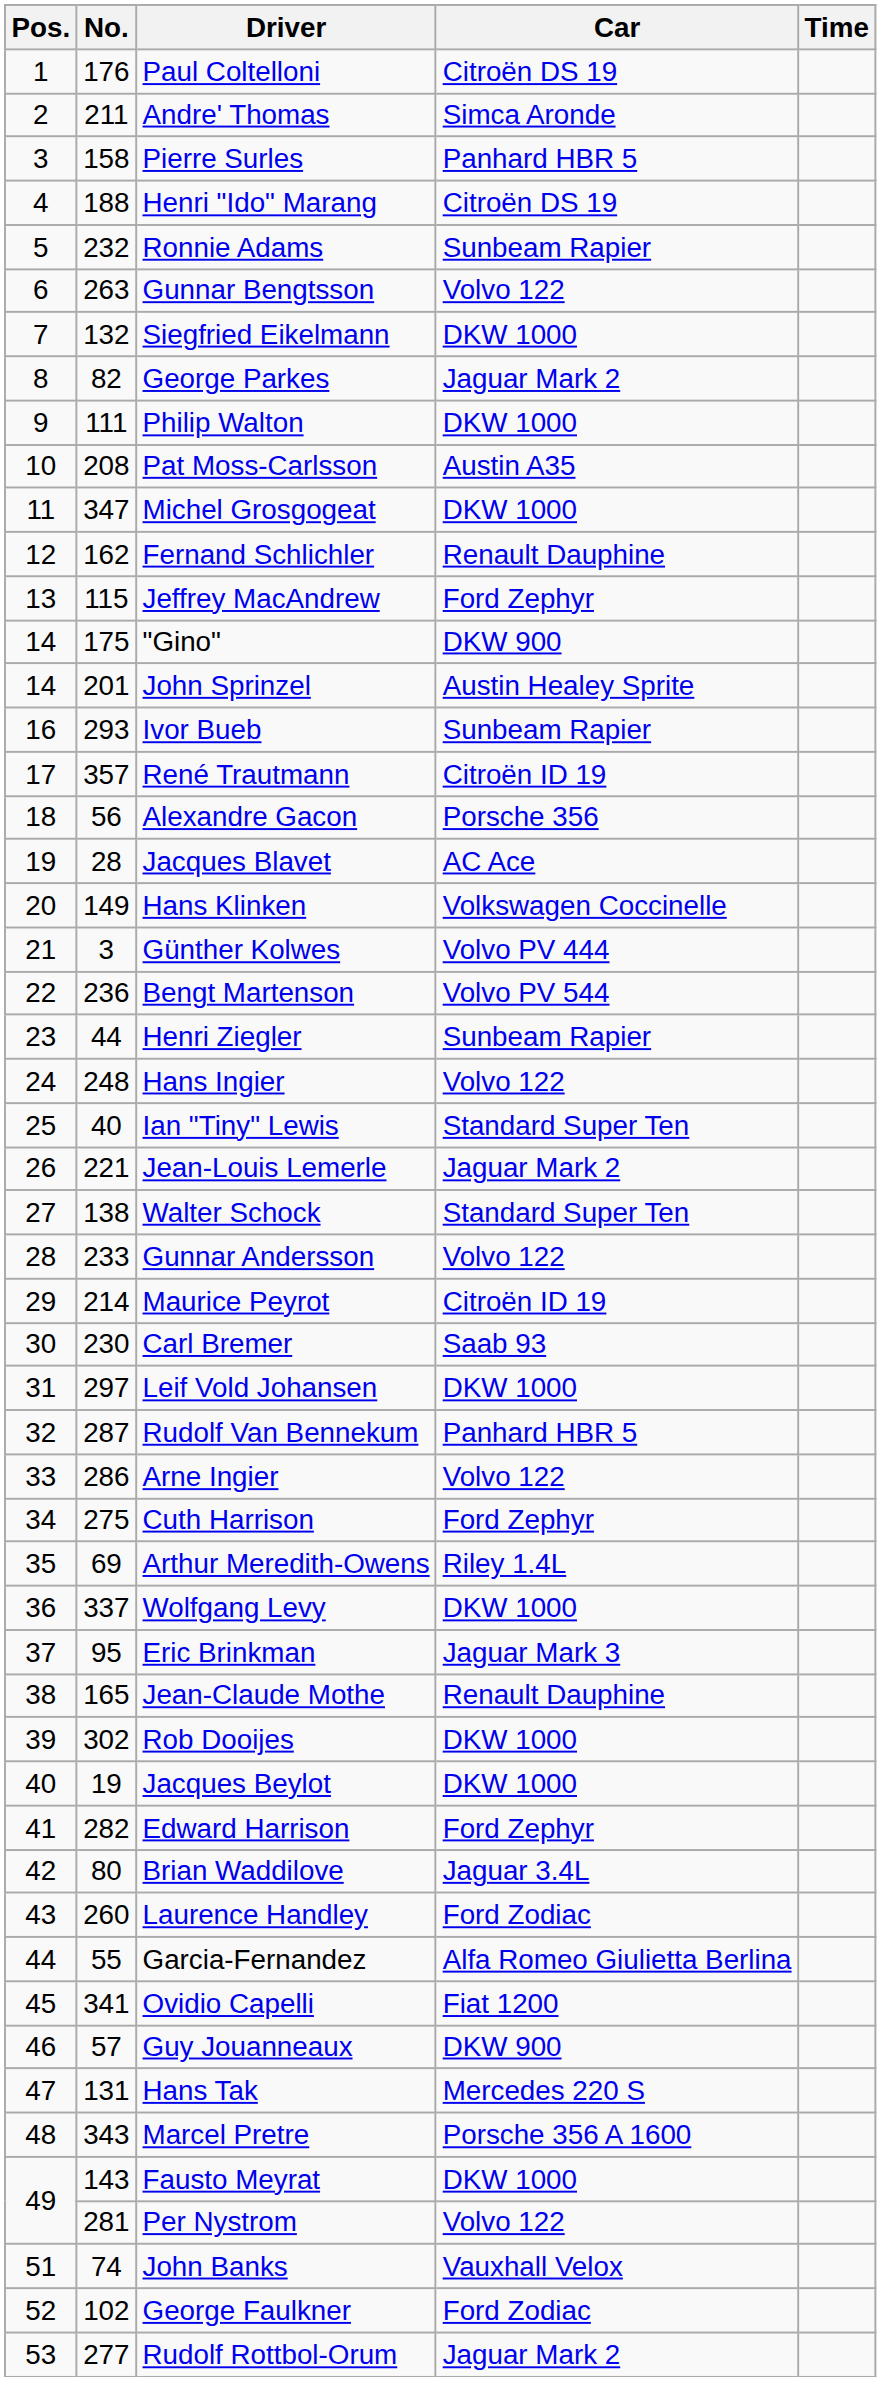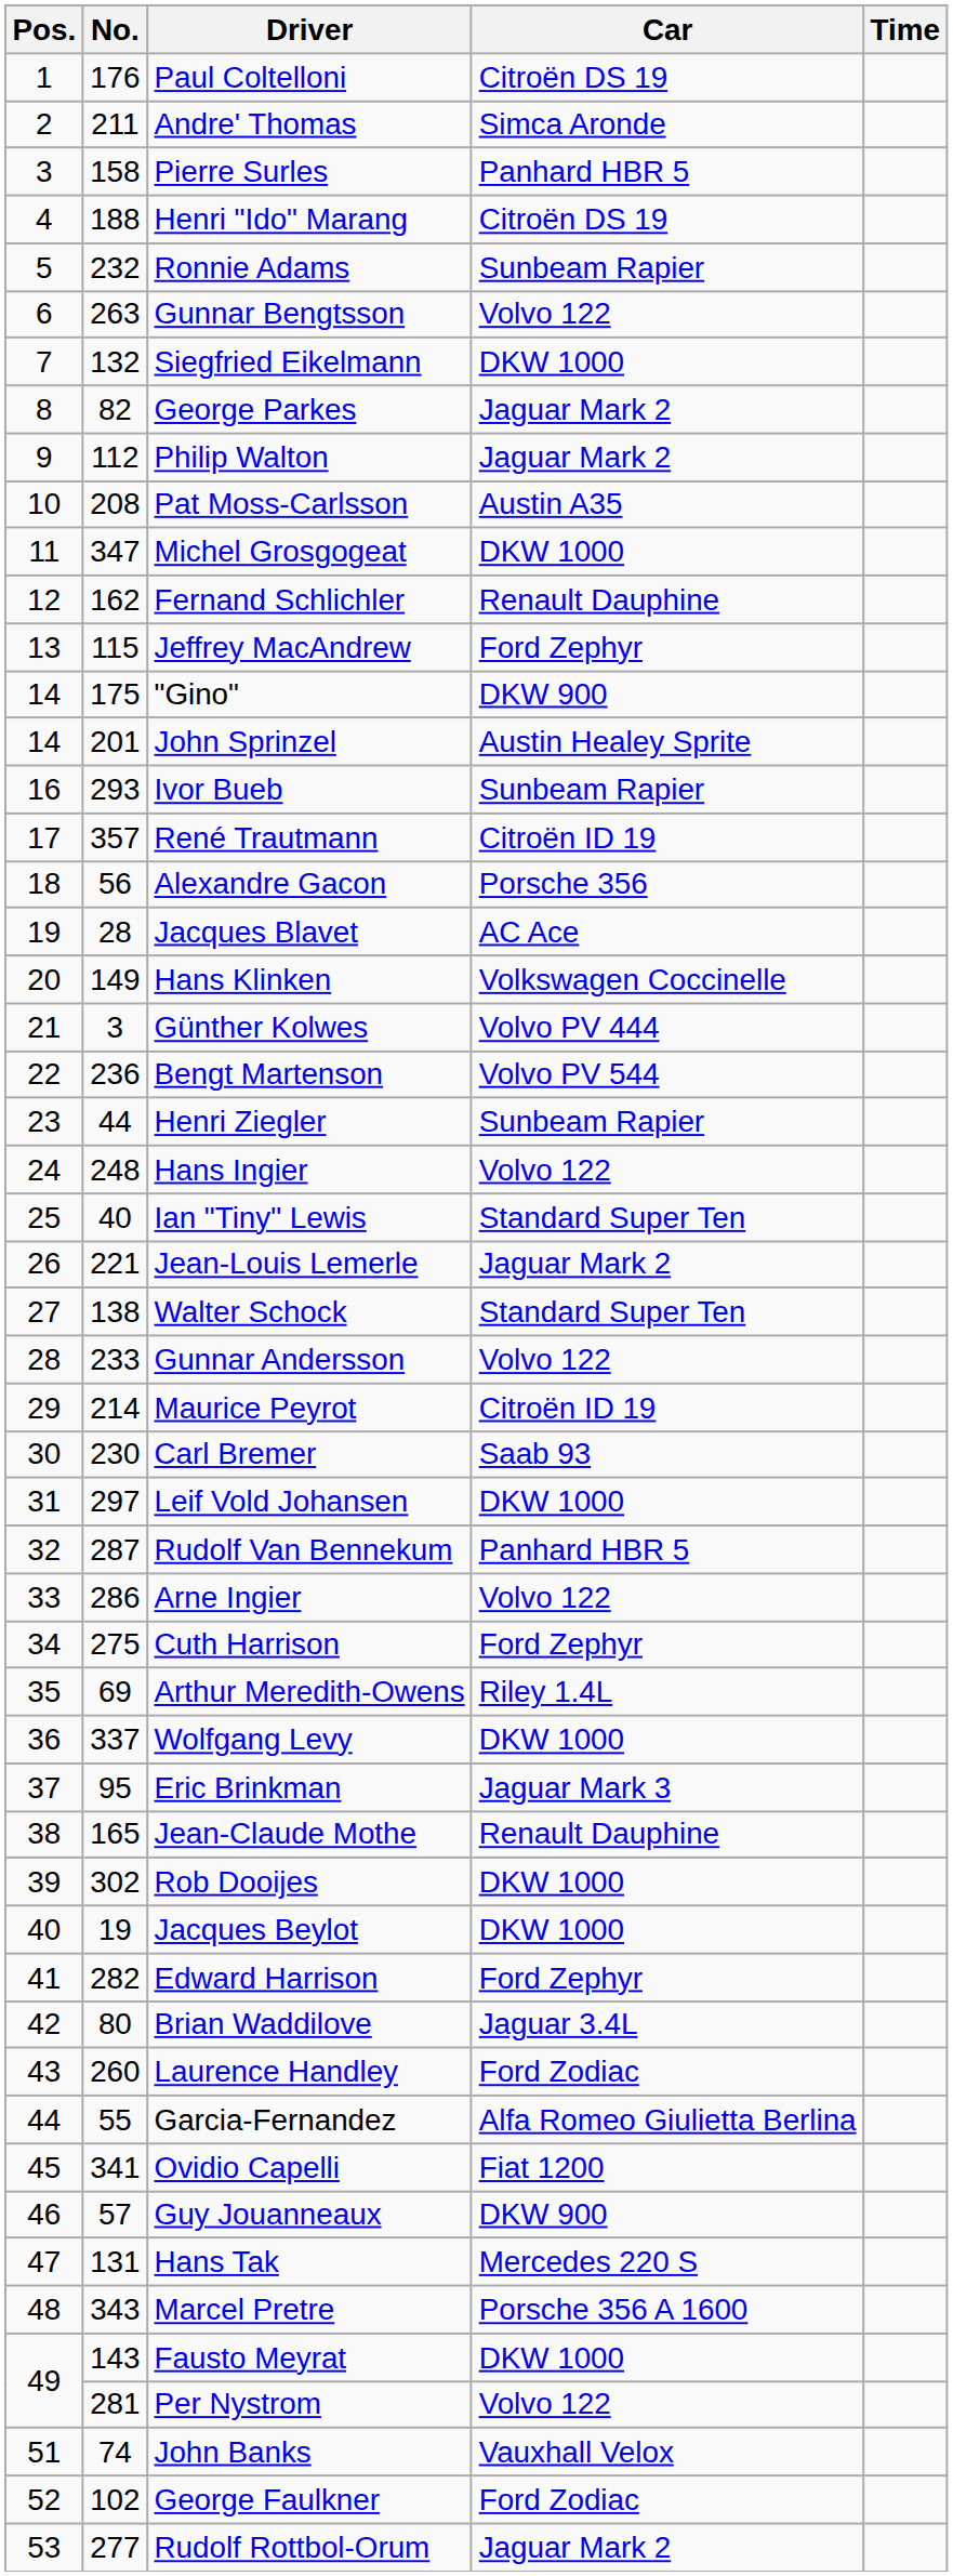 <table class="wikitable sortable" style="text-align: center; font-size: 90%; max-width: 950px;">
 <tr>
 <th>Pos.</th>
 <th>No.</th>
 <th>Driver</th>
 <th>Car</th>
 <th>Time</th>
 </tr>
 <tr>
 <td>1</td>
 <td>176</td>
 <td align="left"> <a href='#'>Paul Coltelloni</a></td>
 <td align="left"><a href='#'>Citroën DS 19</a></td>
 <td></td>
 </tr>
 <tr>
 <td>2</td>
 <td>211</td>
 <td align="left"> <a href='#'>Andre' Thomas</a></td>
 <td align="left"><a href='#'>Simca Aronde</a></td>
 <td></td>
 </tr>
 <tr>
 <td>3</td>
 <td>158</td>
 <td align="left"> <a href='#'>Pierre Surles</a></td>
 <td align="left"><a href='#'>Panhard HBR 5</a></td>
 <td></td>
 </tr>
 <tr>
 <td>4</td>
 <td>188</td>
 <td align="left"> <a href='#'>Henri "Ido" Marang</a></td>
 <td align="left"><a href='#'>Citroën DS 19</a></td>
 <td></td>
 </tr>
 <tr>
 <td>5</td>
 <td>232</td>
 <td align="left"> <a href='#'>Ronnie Adams</a></td>
 <td align="left"><a href='#'>Sunbeam Rapier</a></td>
 <td></td>
 </tr>
 <tr>
 <td>6</td>
 <td>263</td>
 <td align="left"> <a href='#'>Gunnar Bengtsson</a></td>
 <td align="left"><a href='#'>Volvo 122</a></td>
 <td></td>
 </tr>
 <tr>
 <td>7</td>
 <td>132</td>
 <td align="left"> <a href='#'>Siegfried Eikelmann</a></td>
 <td align="left"><a href='#'>DKW 1000</a></td>
 <td></td>
 </tr>
 <tr>
 <td>8</td>
 <td>82</td>
 <td align="left"> <a href='#'>George Parkes</a></td>
 <td align="left"><a href='#'>Jaguar Mark 2</a></td>
 <td></td>
 </tr>
 <tr>
 <td>9</td>
-<td>111</td>
+<td>112</td>
 <td align="left"> <a href='#'>Philip Walton</a></td>
-<td align="left"><a href='#'>DKW 1000</a></td>
+<td align="left"><a href='#'>Jaguar Mark 2</a></td>
 <td></td>
 </tr>
 <tr>
 <td>10</td>
 <td>208</td>
 <td align="left"> <a href='#'>Pat Moss-Carlsson</a></td>
 <td align="left"><a href='#'>Austin A35</a></td>
 <td></td>
 </tr>
 <tr>
 <td>11</td>
 <td>347</td>
 <td align="left"> <a href='#'>Michel Grosgogeat</a></td>
 <td align="left"><a href='#'>DKW 1000</a></td>
 <td></td>
 </tr>
 <tr>
 <td>12</td>
 <td>162</td>
 <td align="left"> <a href='#'>Fernand Schlichler</a></td>
 <td align="left"><a href='#'>Renault Dauphine</a></td>
 <td></td>
 </tr>
 <tr>
 <td>13</td>
 <td>115</td>
 <td align="left"> <a href='#'>Jeffrey MacAndrew</a></td>
 <td align="left"><a href='#'>Ford Zephyr</a></td>
 <td></td>
 </tr>
 <tr>
 <td>14</td>
 <td>175</td>
 <td align="left"> "Gino"</td>
 <td align="left"><a href='#'>DKW 900</a></td>
 <td></td>
 </tr>
 <tr>
 <td>14</td>
 <td>201</td>
 <td align="left"> <a href='#'>John Sprinzel</a></td>
 <td align="left"><a href='#'>Austin Healey Sprite</a></td>
 <td></td>
 </tr>
 <tr>
 <td>16</td>
 <td>293</td>
 <td align="left"> <a href='#'>Ivor Bueb</a></td>
 <td align="left"><a href='#'>Sunbeam Rapier</a></td>
 <td></td>
 </tr>
 <tr>
 <td>17</td>
 <td>357</td>
 <td align="left"> <a href='#'>René Trautmann</a></td>
 <td align="left"><a href='#'>Citroën ID 19</a></td>
 <td></td>
 </tr>
 <tr>
 <td>18</td>
 <td>56</td>
 <td align="left"> <a href='#'>Alexandre Gacon</a></td>
 <td align="left"><a href='#'>Porsche 356</a></td>
 <td></td>
 </tr>
 <tr>
 <td>19</td>
 <td>28</td>
 <td align="left"> <a href='#'>Jacques Blavet</a></td>
 <td align="left"><a href='#'>AC Ace</a></td>
 <td></td>
 </tr>
 <tr>
 <td>20</td>
 <td>149</td>
 <td align="left"> <a href='#'>Hans Klinken</a></td>
 <td align="left"><a href='#'>Volkswagen Coccinelle</a></td>
 <td></td>
 </tr>
 <tr>
 <td>21</td>
 <td>3</td>
 <td align="left"> <a href='#'>Günther Kolwes</a></td>
 <td align="left"><a href='#'>Volvo PV 444</a></td>
 <td></td>
 </tr>
 <tr>
 <td>22</td>
 <td>236</td>
 <td align="left"> <a href='#'>Bengt Martenson</a></td>
 <td align="left"><a href='#'>Volvo PV 544</a></td>
 <td></td>
 </tr>
 <tr>
 <td>23</td>
 <td>44</td>
 <td align="left"> <a href='#'>Henri Ziegler</a></td>
 <td align="left"><a href='#'>Sunbeam Rapier</a></td>
 <td></td>
 </tr>
 <tr>
 <td>24</td>
 <td>248</td>
 <td align="left"> <a href='#'>Hans Ingier</a></td>
 <td align="left"><a href='#'>Volvo 122</a></td>
 <td></td>
 </tr>
 <tr>
 <td>25</td>
 <td>40</td>
 <td align="left"> <a href='#'>Ian "Tiny" Lewis</a></td>
 <td align="left"><a href='#'>Standard Super Ten</a></td>
 <td></td>
 </tr>
 <tr>
 <td>26</td>
 <td>221</td>
 <td align="left"> <a href='#'>Jean-Louis Lemerle</a></td>
 <td align="left"><a href='#'>Jaguar Mark 2</a></td>
 <td></td>
 </tr>
 <tr>
 <td>27</td>
 <td>138</td>
 <td align="left"> <a href='#'>Walter Schock</a></td>
 <td align="left"><a href='#'>Standard Super Ten</a></td>
 <td></td>
 </tr>
 <tr>
 <td>28</td>
 <td>233</td>
 <td align="left"> <a href='#'>Gunnar Andersson</a></td>
 <td align="left"><a href='#'>Volvo 122</a></td>
 <td></td>
 </tr>
 <tr>
 <td>29</td>
 <td>214</td>
 <td align="left"> <a href='#'>Maurice Peyrot</a></td>
 <td align="left"><a href='#'>Citroën ID 19</a></td>
 <td></td>
 </tr>
 <tr>
 <td>30</td>
 <td>230</td>
 <td align="left"> <a href='#'>Carl Bremer</a></td>
 <td align="left"><a href='#'>Saab 93</a></td>
 <td></td>
 </tr>
 <tr>
 <td>31</td>
 <td>297</td>
 <td align="left"> <a href='#'>Leif Vold Johansen</a></td>
 <td align="left"><a href='#'>DKW 1000</a></td>
 <td></td>
 </tr>
 <tr>
 <td>32</td>
 <td>287</td>
 <td align="left"> <a href='#'>Rudolf Van Bennekum</a></td>
 <td align="left"><a href='#'>Panhard HBR 5</a></td>
 <td></td>
 </tr>
 <tr>
 <td>33</td>
 <td>286</td>
 <td align="left"> <a href='#'>Arne Ingier</a></td>
 <td align="left"><a href='#'>Volvo 122</a></td>
 <td></td>
 </tr>
 <tr>
 <td>34</td>
 <td>275</td>
 <td align="left"> <a href='#'>Cuth Harrison</a></td>
 <td align="left"><a href='#'>Ford Zephyr</a></td>
 <td></td>
 </tr>
 <tr>
 <td>35</td>
 <td>69</td>
 <td align="left"> <a href='#'>Arthur Meredith-Owens</a></td>
 <td align="left"><a href='#'>Riley 1.4L</a></td>
 <td></td>
 </tr>
 <tr>
 <td>36</td>
 <td>337</td>
 <td align="left"> <a href='#'>Wolfgang Levy</a></td>
 <td align="left"><a href='#'>DKW 1000</a></td>
 <td></td>
 </tr>
 <tr>
 <td>37</td>
 <td>95</td>
 <td align="left"> <a href='#'>Eric Brinkman</a></td>
 <td align="left"><a href='#'>Jaguar Mark 3</a></td>
 <td></td>
 </tr>
 <tr>
 <td>38</td>
 <td>165</td>
 <td align="left"> <a href='#'>Jean-Claude Mothe</a></td>
 <td align="left"><a href='#'>Renault Dauphine</a></td>
 <td></td>
 </tr>
 <tr>
 <td>39</td>
 <td>302</td>
 <td align="left"> <a href='#'>Rob Dooijes</a></td>
 <td align="left"><a href='#'>DKW 1000</a></td>
 <td></td>
 </tr>
 <tr>
 <td>40</td>
 <td>19</td>
 <td align="left"> <a href='#'>Jacques Beylot</a></td>
 <td align="left"><a href='#'>DKW 1000</a></td>
 <td></td>
 </tr>
 <tr>
 <td>41</td>
 <td>282</td>
 <td align="left"> <a href='#'>Edward Harrison</a></td>
 <td align="left"><a href='#'>Ford Zephyr</a></td>
 <td></td>
 </tr>
 <tr>
 <td>42</td>
 <td>80</td>
 <td align="left"> <a href='#'>Brian Waddilove</a></td>
 <td align="left"><a href='#'>Jaguar 3.4L</a></td>
 <td></td>
 </tr>
 <tr>
 <td>43</td>
 <td>260</td>
 <td align="left"> <a href='#'>Laurence Handley</a></td>
 <td align="left"><a href='#'>Ford Zodiac</a></td>
 <td></td>
 </tr>
 <tr>
 <td>44</td>
 <td>55</td>
 <td align="left"> Garcia-Fernandez</td>
 <td align="left"><a href='#'>Alfa Romeo Giulietta Berlina</a></td>
 <td></td>
 </tr>
 <tr>
 <td>45</td>
 <td>341</td>
 <td align="left"> <a href='#'>Ovidio Capelli</a></td>
 <td align="left"><a href='#'>Fiat 1200</a></td>
 <td></td>
 </tr>
 <tr>
 <td>46</td>
 <td>57</td>
 <td align="left"> <a href='#'>Guy Jouanneaux</a></td>
 <td align="left"><a href='#'>DKW 900</a></td>
 <td></td>
 </tr>
 <tr>
 <td>47</td>
 <td>131</td>
 <td align="left"> <a href='#'>Hans Tak</a></td>
 <td align="left"><a href='#'>Mercedes 220 S</a></td>
 <td></td>
 </tr>
 <tr>
 <td>48</td>
 <td>343</td>
 <td align="left"> <a href='#'>Marcel Pretre</a></td>
 <td align="left"><a href='#'>Porsche 356 A 1600</a></td>
 <td></td>
 </tr>
 <tr>
 <td rowspan=2>49</td>
 <td>143</td>
 <td align="left"> <a href='#'>Fausto Meyrat</a></td>
 <td align="left"><a href='#'>DKW 1000</a></td>
 <td></td>
 </tr>
 <tr>
 <td>281</td>
 <td align="left"> <a href='#'>Per Nystrom</a></td>
 <td align="left"><a href='#'>Volvo 122</a></td>
 <td></td>
 </tr>
 <tr>
 <td>51</td>
 <td>74</td>
 <td align="left"> <a href='#'>John Banks</a></td>
 <td align="left"><a href='#'>Vauxhall Velox</a></td>
 <td></td>
 </tr>
 <tr>
 <td>52</td>
 <td>102</td>
 <td align="left"> <a href='#'>George Faulkner</a></td>
 <td align="left"><a href='#'>Ford Zodiac</a></td>
 <td></td>
 </tr>
 <tr>
 <td>53</td>
 <td>277</td>
 <td align="left"> <a href='#'>Rudolf Rottbol-Orum</a></td>
 <td align="left"><a href='#'>Jaguar Mark 2</a></td>
 <td></td>
 </tr>
 </table>
